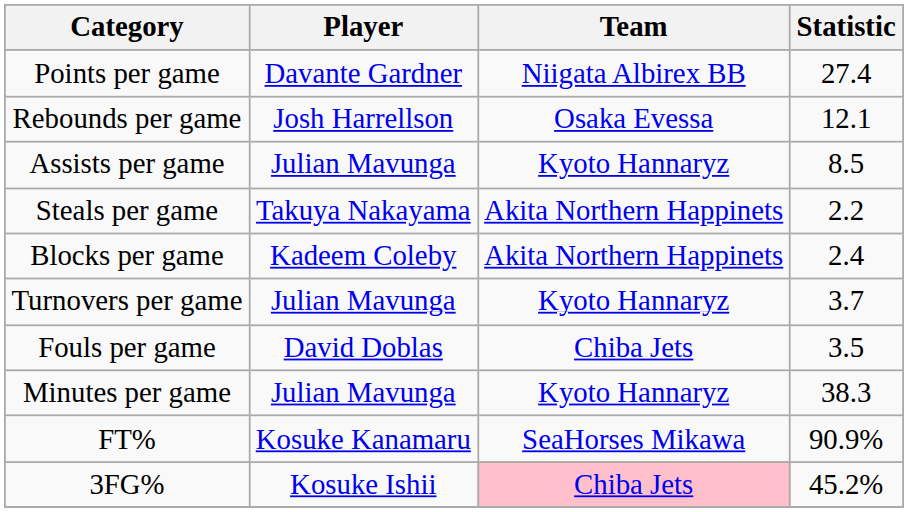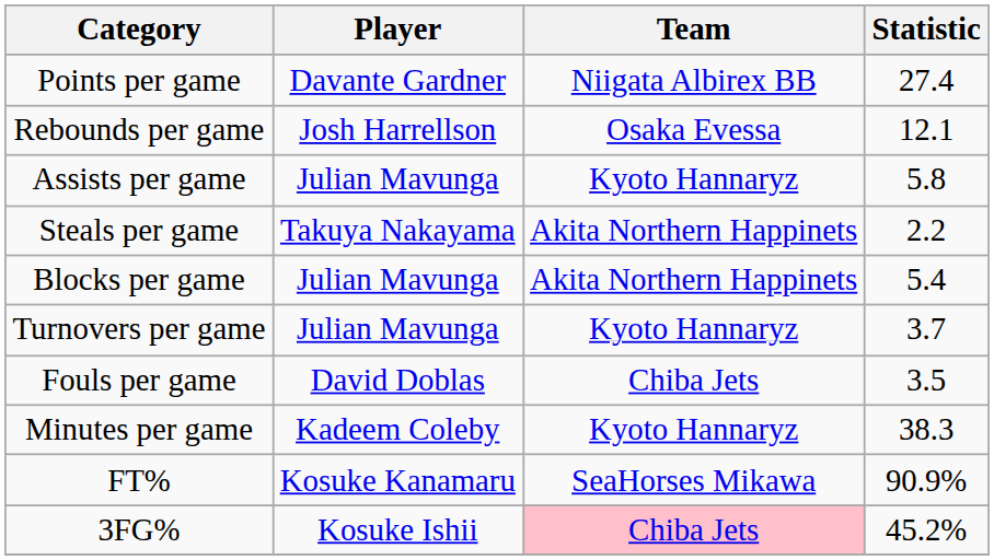 <table class="wikitable" style="text-align:center">
 <tr>
 <th>Category</th>
 <th>Player</th>
 <th>Team</th>
 <th>Statistic</th>
 </tr>
 <tr>
 <td>Points per game</td>
 <td><a href='#'>Davante Gardner</a></td>
 <td><a href='#'>Niigata Albirex BB</a></td>
 <td>27.4</td>
 </tr>
 <tr>
 <td>Rebounds per game</td>
 <td><a href='#'>Josh Harrellson</a></td>
 <td><a href='#'>Osaka Evessa</a></td>
 <td>12.1</td>
 </tr>
 <tr>
 <td>Assists per game</td>
 <td><a href='#'>Julian Mavunga</a></td>
 <td><a href='#'>Kyoto Hannaryz</a></td>
-<td>8.5</td>
+<td>5.8</td>
 </tr>
 <tr>
 <td>Steals per game</td>
 <td><a href='#'>Takuya Nakayama</a></td>
 <td><a href='#'>Akita Northern Happinets</a></td>
 <td>2.2</td>
 </tr>
 <tr>
 <td>Blocks per game</td>
-<td><a href='#'>Kadeem Coleby</a></td>
+<td><a href='#'>Julian Mavunga</a></td>
 <td><a href='#'>Akita Northern Happinets</a></td>
-<td>2.4</td>
+<td>5.4</td>
 </tr>
 <tr>
 <td>Turnovers per game</td>
 <td><a href='#'>Julian Mavunga</a></td>
 <td><a href='#'>Kyoto Hannaryz</a></td>
 <td>3.7</td>
 </tr>
 <tr>
 <td>Fouls per game</td>
 <td><a href='#'>David Doblas</a></td>
 <td><a href='#'>Chiba Jets</a></td>
 <td>3.5</td>
 </tr>
 <tr>
 <td>Minutes per game</td>
-<td><a href='#'>Julian Mavunga</a></td>
+<td><a href='#'>Kadeem Coleby</a></td>
 <td><a href='#'>Kyoto Hannaryz</a></td>
 <td>38.3</td>
 </tr>
 <tr>
 <td>FT%</td>
 <td><a href='#'>Kosuke Kanamaru</a></td>
 <td><a href='#'>SeaHorses Mikawa</a></td>
 <td>90.9%</td>
 </tr>
 <tr>
 <td>3FG%</td>
 <td><a href='#'>Kosuke Ishii</a></td>
 <td style="background: pink;"><a href='#'>Chiba Jets</a></td>
 <td>45.2%</td>
 </tr>
 <tr>
 </tr>
 </table>
